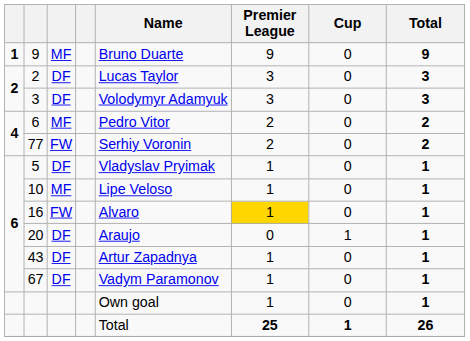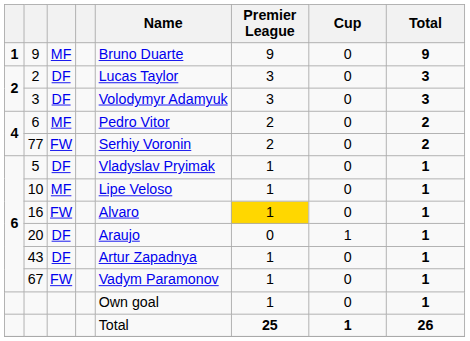 <table class="wikitable" style="text-align:center">
 <tr>
 <th width=15></th>
 <th width=15></th>
 <th width=15></th>
 <th width=15></th>
 <th width=145>Name</th>
 <th width=80><strong>Premier League</strong></th>
 <th width=80><strong>Cup</strong></th>
 <th width=80>Total</th>
 </tr>
 <tr>
 <td><strong>1</strong></td>
 <td>9</td>
 <td><a href='#'>MF</a></td>
 <td></td>
 <td align=left><a href='#'>Bruno Duarte</a></td>
 <td>9</td>
 <td>0</td>
 <td><strong>9</strong></td>
 </tr>
 <tr>
 <td rowspan=2><strong>2</strong></td>
 <td>2</td>
 <td><a href='#'>DF</a></td>
 <td></td>
 <td align=left><a href='#'>Lucas Taylor</a></td>
 <td>3</td>
 <td>0</td>
 <td><strong>3</strong></td>
 </tr>
 <tr>
 <td>3</td>
 <td><a href='#'>DF</a></td>
 <td></td>
 <td align=left><a href='#'>Volodymyr Adamyuk</a></td>
 <td>3</td>
 <td>0</td>
 <td><strong>3</strong></td>
 </tr>
 <tr>
 <td rowspan=2><strong>4</strong></td>
 <td>6</td>
 <td><a href='#'>MF</a></td>
 <td></td>
 <td align=left><a href='#'>Pedro Vitor</a></td>
 <td>2</td>
 <td>0</td>
 <td><strong>2</strong></td>
 </tr>
 <tr>
 <td>77</td>
 <td><a href='#'>FW</a></td>
 <td></td>
 <td align=left><a href='#'>Serhiy Voronin</a></td>
 <td>2</td>
 <td>0</td>
 <td><strong>2</strong></td>
 </tr>
 <tr>
 <td rowspan=6><strong>6</strong></td>
 <td>5</td>
 <td><a href='#'>DF</a></td>
 <td></td>
 <td align=left><a href='#'>Vladyslav Pryimak</a></td>
 <td>1</td>
 <td>0</td>
 <td><strong>1</strong></td>
 </tr>
 <tr>
 <td>10</td>
 <td><a href='#'>MF</a></td>
 <td></td>
 <td align=left><a href='#'>Lipe Veloso</a></td>
 <td>1</td>
 <td>0</td>
 <td><strong>1</strong></td>
 </tr>
 <tr>
 <td>16</td>
 <td><a href='#'>FW</a></td>
 <td></td>
 <td align=left><a href='#'>Alvaro</a></td>
 <td style="background: gold;">1</td>
 <td>0</td>
 <td><strong>1</strong></td>
 </tr>
 <tr>
 <td>20</td>
 <td><a href='#'>DF</a></td>
 <td></td>
 <td align=left><a href='#'>Araujo</a></td>
 <td>0</td>
 <td>1</td>
 <td><strong>1</strong></td>
 </tr>
 <tr>
 <td>43</td>
 <td><a href='#'>DF</a></td>
 <td></td>
 <td align=left><a href='#'>Artur Zapadnya</a></td>
 <td>1</td>
 <td>0</td>
 <td><strong>1</strong></td>
 </tr>
 <tr>
 <td>67</td>
-<td><a href='#'>DF</a></td>
+<td><a href='#'>FW</a></td>
 <td></td>
 <td align=left><a href='#'>Vadym Paramonov</a></td>
 <td>1</td>
 <td>0</td>
 <td><strong>1</strong></td>
 </tr>
 <tr>
 <td></td>
 <td></td>
 <td></td>
 <td></td>
 <td align=left>Own goal</td>
 <td>1</td>
 <td>0</td>
 <td><strong>1</strong></td>
 </tr>
 <tr>
 <td></td>
 <td></td>
 <td></td>
 <td></td>
 <td align=left>Total</td>
 <td><strong>25</strong></td>
 <td><strong>1</strong></td>
 <td><strong>26</strong></td>
 </tr>
 <tr>
 </tr>
 </table>
